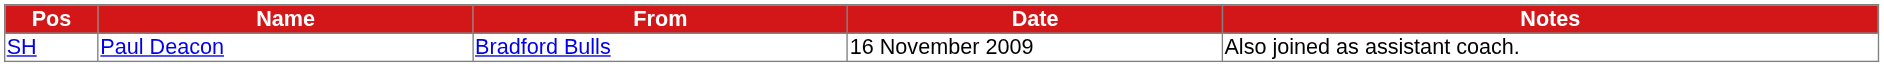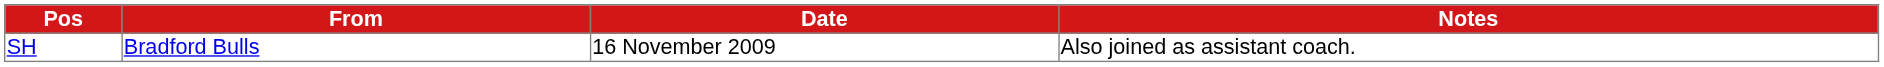 <table border="1" width="70%" style="border-collapse:collapse;">
 <tr bgcolor="#D31718" style="color:#FFFFFF;">
 <th>Pos</th>
-<th>Name</th>
 <th>From</th>
 <th>Date</th>
 <th>Notes</th>
 </tr>
 <tr>
 <td width="5%"><a href='#'>SH</a></td>
-<td width="20%"><a href='#'>Paul Deacon</a></td>
 <td width="20%"><a href='#'>Bradford Bulls</a></td>
 <td width="20%">16 November 2009</td>
 <td width="35%">Also joined as assistant coach.</td>
 </tr>
 </table>
